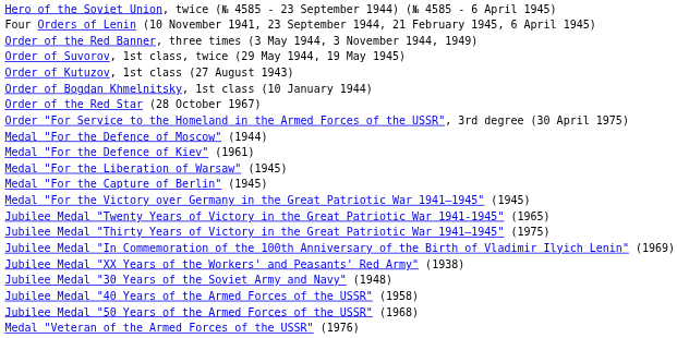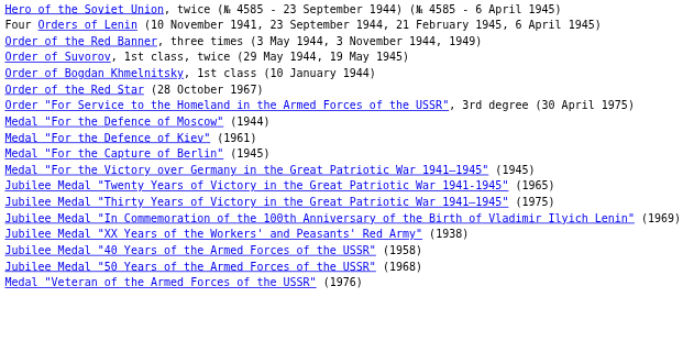 <table>
 <tr>
 <td> </td>
 <td><a href='#'>Hero of the Soviet Union</a>, twice (№ 4585 - 23 September 1944) (№ 4585 - 6 April 1945)</td>
 </tr>
 <tr>
 <td></td>
 <td>Four <a href='#'>Orders of Lenin</a> (10 November 1941, 23 September 1944, 21 February 1945, 6 April 1945)</td>
 </tr>
 <tr>
 <td></td>
 <td><a href='#'>Order of the Red Banner</a>, three times (3 May 1944, 3 November 1944, 1949)</td>
 </tr>
 <tr>
 <td></td>
 <td><a href='#'>Order of Suvorov</a>, 1st class, twice (29 May 1944, 19 May 1945)</td>
-</tr>
-<tr>
-<td></td>
-<td><a href='#'>Order of Kutuzov</a>, 1st class (27 August 1943)</td>
 </tr>
 <tr>
 <td></td>
 <td><a href='#'>Order of Bogdan Khmelnitsky</a>, 1st class (10 January 1944)</td>
 </tr>
 <tr>
 <td></td>
 <td><a href='#'>Order of the Red Star</a> (28 October 1967)</td>
 </tr>
 <tr>
 <td></td>
 <td><a href='#'>Order "For Service to the Homeland in the Armed Forces of the USSR"</a>, 3rd degree (30 April 1975)</td>
 </tr>
 <tr>
 <td></td>
 <td><a href='#'>Medal "For the Defence of Moscow"</a> (1944)</td>
 </tr>
 <tr>
 <td></td>
 <td><a href='#'>Medal "For the Defence of Kiev"</a> (1961)</td>
-</tr>
-<tr>
-<td></td>
-<td><a href='#'>Medal "For the Liberation of Warsaw"</a> (1945)</td>
 </tr>
 <tr>
 <td></td>
 <td><a href='#'>Medal "For the Capture of Berlin"</a> (1945)</td>
 </tr>
 <tr>
 <td></td>
 <td><a href='#'>Medal "For the Victory over Germany in the Great Patriotic War 1941–1945"</a> (1945)</td>
 </tr>
 <tr>
 <td></td>
 <td><a href='#'>Jubilee Medal "Twenty Years of Victory in the Great Patriotic War 1941-1945"</a> (1965)</td>
 </tr>
 <tr>
 <td></td>
 <td><a href='#'>Jubilee Medal "Thirty Years of Victory in the Great Patriotic War 1941–1945"</a> (1975)</td>
 </tr>
 <tr>
 <td></td>
 <td><a href='#'>Jubilee Medal "In Commemoration of the 100th Anniversary of the Birth of Vladimir Ilyich Lenin"</a> (1969)</td>
 </tr>
 <tr>
 <td></td>
 <td><a href='#'>Jubilee Medal "XX Years of the Workers' and Peasants' Red Army"</a> (1938)</td>
 </tr>
 <tr>
 <td></td>
-<td><a href='#'>Jubilee Medal "30 Years of the Soviet Army and Navy"</a> (1948)</td>
-</tr>
-<tr>
-<td></td>
 <td><a href='#'>Jubilee Medal "40 Years of the Armed Forces of the USSR"</a> (1958)</td>
 </tr>
 <tr>
 <td></td>
 <td><a href='#'>Jubilee Medal "50 Years of the Armed Forces of the USSR"</a> (1968)</td>
 </tr>
 <tr>
 <td></td>
 <td><a href='#'>Medal "Veteran of the Armed Forces of the USSR"</a> (1976)</td>
 </tr>
 <tr>
 </tr>
 </table>
